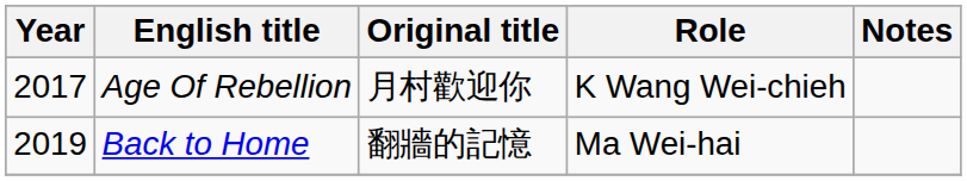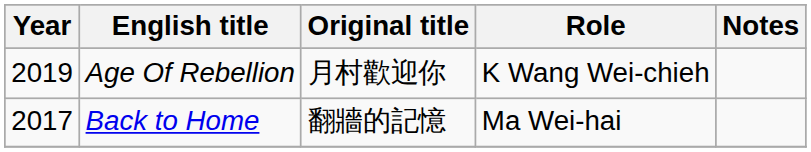 <table class="wikitable sortable">
 <tr>
 <th>Year</th>
 <th>English title</th>
 <th>Original title</th>
 <th>Role</th>
 <th class="unsortable">Notes</th>
 </tr>
 <tr>
-<td>2017</td>
+<td>2019</td>
 <td><em>Age Of Rebellion</em></td>
 <td>月村歡迎你</td>
 <td>K Wang Wei-chieh</td>
 <td></td>
 </tr>
 <tr>
-<td>2019</td>
+<td>2017</td>
 <td><em><a href='#'>Back to Home</a></em></td>
 <td>翻牆的記憶</td>
 <td>Ma Wei-hai</td>
 <td></td>
 </tr>
 <tr>
 </tr>
 </table>
